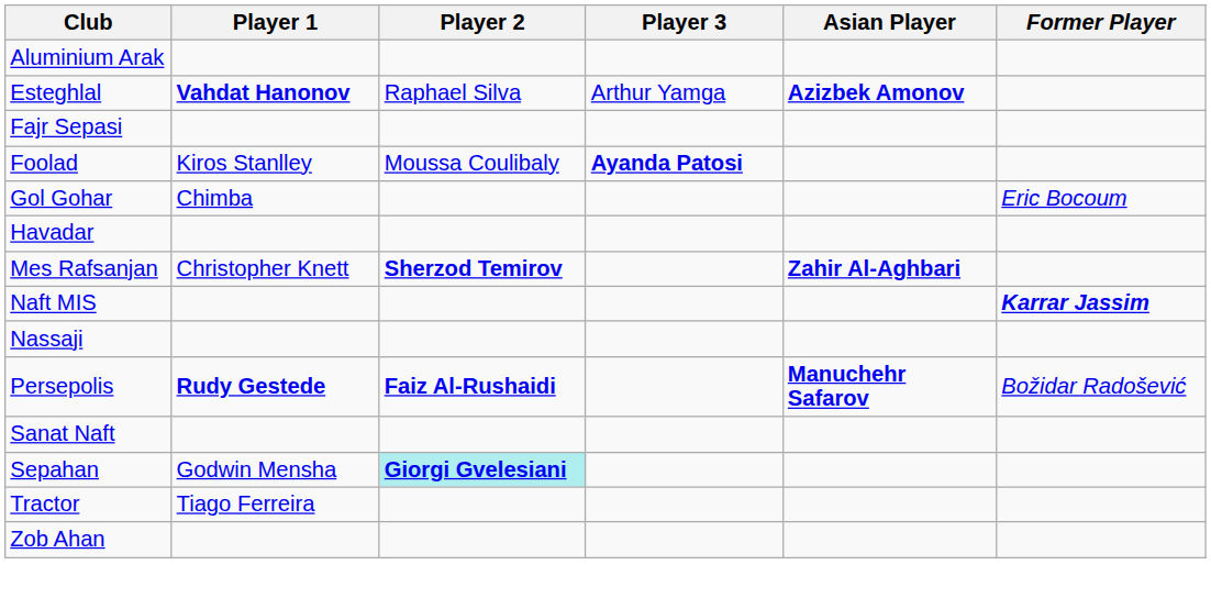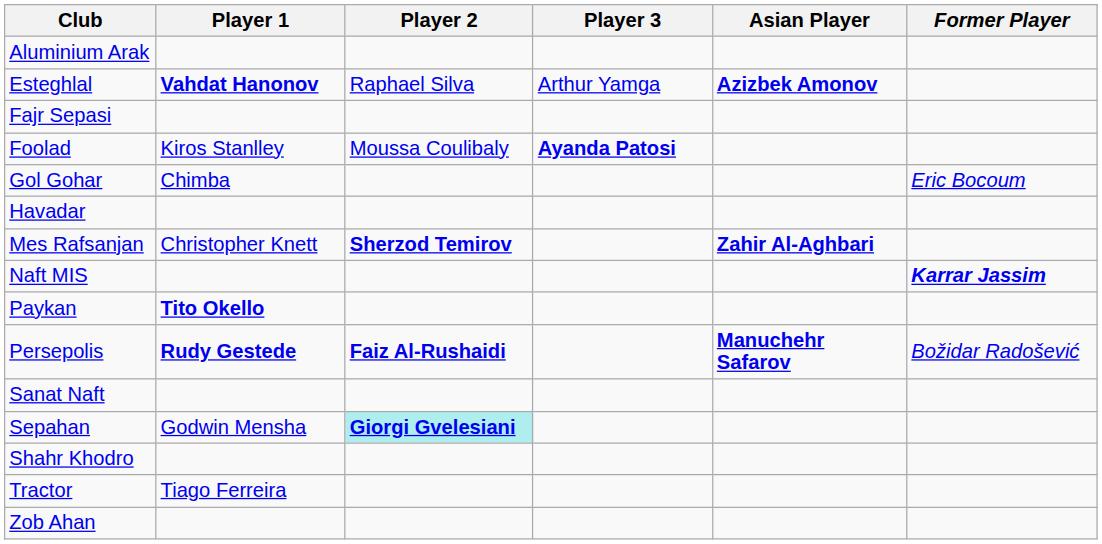 <table class="sortable wikitable" border="1">
 <tr>
 <th style="width:130px;">Club</th>
 <th style="width:170px;">Player 1</th>
 <th style="width:170px;">Player 2</th>
 <th style="width:170px;">Player 3</th>
 <th style="width:175px;">Asian Player</th>
 <th style="width:175px;"><em>Former Player</em></th>
 </tr>
 <tr>
 <td><a href='#'>Aluminium Arak</a></td>
 <td></td>
 <td></td>
 <td></td>
 <td></td>
 <td></td>
 </tr>
 <tr>
 <td><a href='#'>Esteghlal</a></td>
 <td> <strong><a href='#'>Vahdat Hanonov</a></strong></td>
 <td> <a href='#'>Raphael Silva</a></td>
 <td> <a href='#'>Arthur Yamga</a></td>
 <td> <strong><a href='#'>Azizbek Amonov</a></strong></td>
 <td></td>
 </tr>
 <tr>
 <td><a href='#'>Fajr Sepasi</a></td>
 <td></td>
 <td></td>
 <td></td>
 <td></td>
 <td></td>
 </tr>
 <tr>
 <td><a href='#'>Foolad</a></td>
 <td> <a href='#'>Kiros Stanlley</a></td>
 <td> <a href='#'>Moussa Coulibaly</a></td>
 <td> <strong><a href='#'>Ayanda Patosi</a></strong></td>
 <td></td>
 <td></td>
 </tr>
 <tr>
 <td><a href='#'>Gol Gohar</a></td>
 <td> <a href='#'>Chimba</a></td>
 <td></td>
 <td></td>
 <td></td>
 <td> <em><a href='#'>Eric Bocoum</a></em></td>
 </tr>
 <tr>
 <td><a href='#'>Havadar</a></td>
 <td></td>
 <td></td>
 <td></td>
 <td></td>
 <td></td>
 </tr>
 <tr>
 <td><a href='#'>Mes Rafsanjan</a></td>
 <td> <a href='#'>Christopher Knett</a></td>
 <td> <strong><a href='#'>Sherzod Temirov</a></strong></td>
 <td></td>
 <td> <strong><a href='#'>Zahir Al-Aghbari</a></strong></td>
 <td></td>
 </tr>
 <tr>
 <td><a href='#'>Naft MIS</a></td>
 <td></td>
 <td></td>
 <td></td>
 <td></td>
 <td> <strong><em><a href='#'>Karrar Jassim</a></em></strong></td>
 </tr>
 <tr>
-<td><a href='#'>Nassaji</a></td>
-<td></td>
+<td><a href='#'>Paykan</a></td>
+<td> <strong><a href='#'>Tito Okello</a></strong></td>
 <td></td>
 <td></td>
 <td></td>
 <td></td>
 </tr>
 <tr>
 <td><a href='#'>Persepolis</a></td>
 <td> <strong><a href='#'>Rudy Gestede</a></strong></td>
 <td> <strong><a href='#'>Faiz Al-Rushaidi</a></strong></td>
 <td></td>
 <td> <strong><a href='#'>Manuchehr Safarov</a></strong></td>
 <td> <em><a href='#'>Božidar Radošević</a></em></td>
 </tr>
 <tr>
 <td><a href='#'>Sanat Naft</a></td>
 <td></td>
 <td></td>
 <td></td>
 <td></td>
 <td></td>
 </tr>
 <tr>
 <td><a href='#'>Sepahan</a></td>
 <td> <a href='#'>Godwin Mensha</a></td>
 <td style="background: paleturquoise;"> <strong><a href='#'>Giorgi Gvelesiani</a></strong></td>
 <td></td>
 <td></td>
 <td></td>
 </tr>
 <tr>
+<td><a href='#'>Shahr Khodro</a></td>
+<td></td>
+<td></td>
+<td></td>
+<td></td>
+<td></td>
+</tr>
+<tr>
 <td><a href='#'>Tractor</a></td>
 <td> <a href='#'>Tiago Ferreira</a></td>
 <td></td>
 <td></td>
 <td></td>
 <td></td>
 </tr>
 <tr>
 <td><a href='#'>Zob Ahan</a></td>
 <td></td>
 <td></td>
 <td></td>
 <td></td>
 </tr>
 </table>
